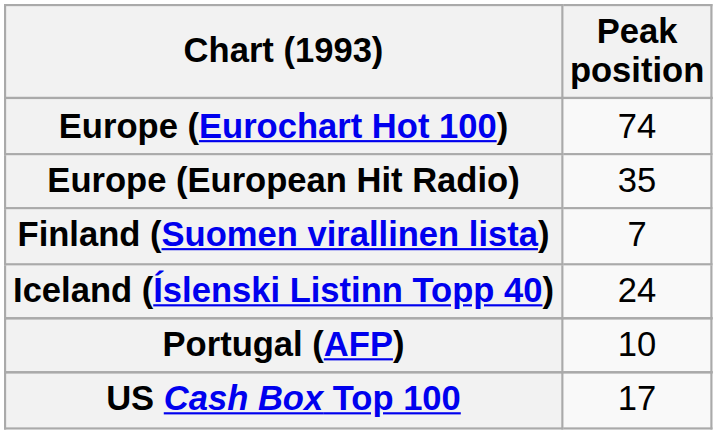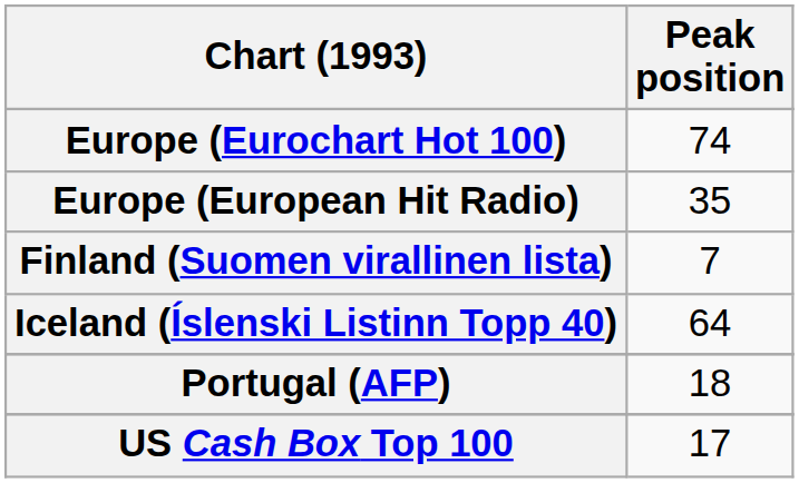 <table class="wikitable sortable plainrowheaders" style="text-align:center">
 <tr>
 <th>Chart (1993)</th>
 <th>Peak<br>position</th>
 </tr>
 <tr>
 </tr>
 <tr>
 </tr>
 <tr>
 </tr>
 <tr>
 <th scope="row">Europe (<a href='#'>Eurochart Hot 100</a>)</th>
 <td>74</td>
 </tr>
 <tr>
 <th scope="row">Europe (European Hit Radio)</th>
 <td>35</td>
 </tr>
 <tr>
 <th scope="row">Finland (<a href='#'>Suomen virallinen lista</a>)</th>
 <td>7</td>
 </tr>
 <tr>
 <th scope="row">Iceland (<a href='#'>Íslenski Listinn Topp 40</a>)</th>
-<td>24</td>
+<td>64</td>
 </tr>
 <tr>
 </tr>
 <tr>
 </tr>
 <tr>
 </tr>
 <tr>
 </tr>
 <tr>
 <th scope="row">Portugal (<a href='#'>AFP</a>)</th>
-<td>10</td>
+<td>18</td>
 </tr>
 <tr>
 </tr>
 <tr>
 </tr>
 <tr>
 </tr>
 <tr>
 </tr>
 <tr>
 </tr>
 <tr>
 </tr>
 <tr>
 <th scope="row">US <a href='#'><em>Cash Box</em> Top 100</a></th>
 <td>17</td>
 </tr>
 </table>
